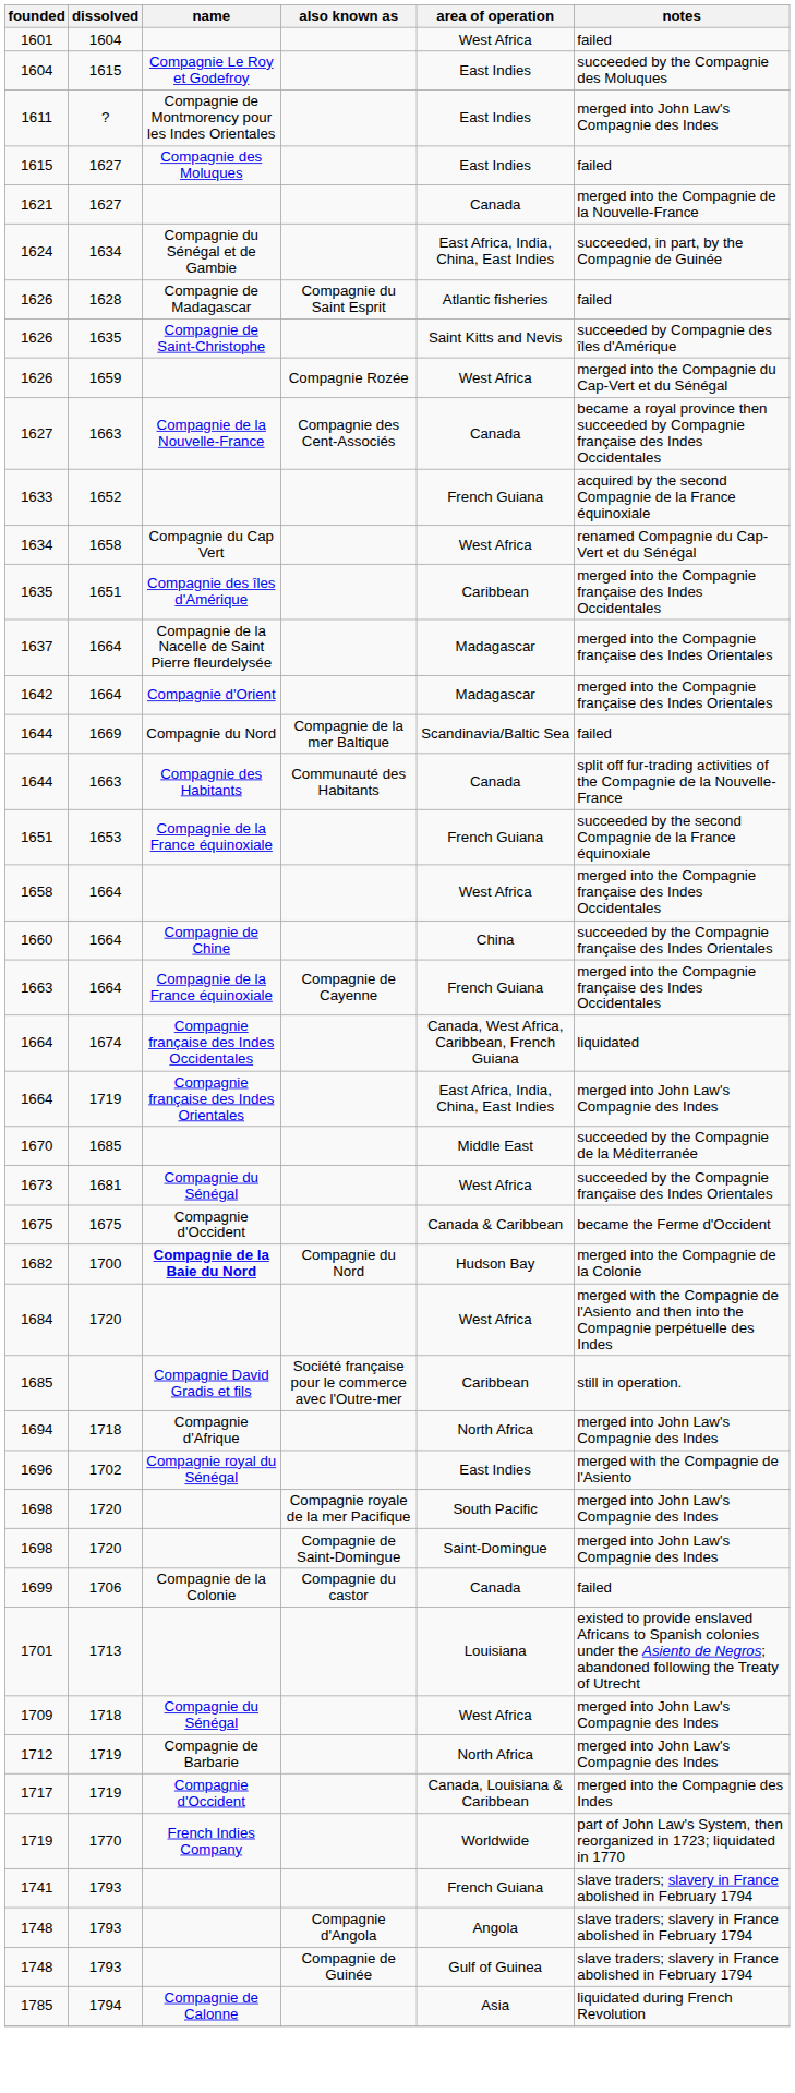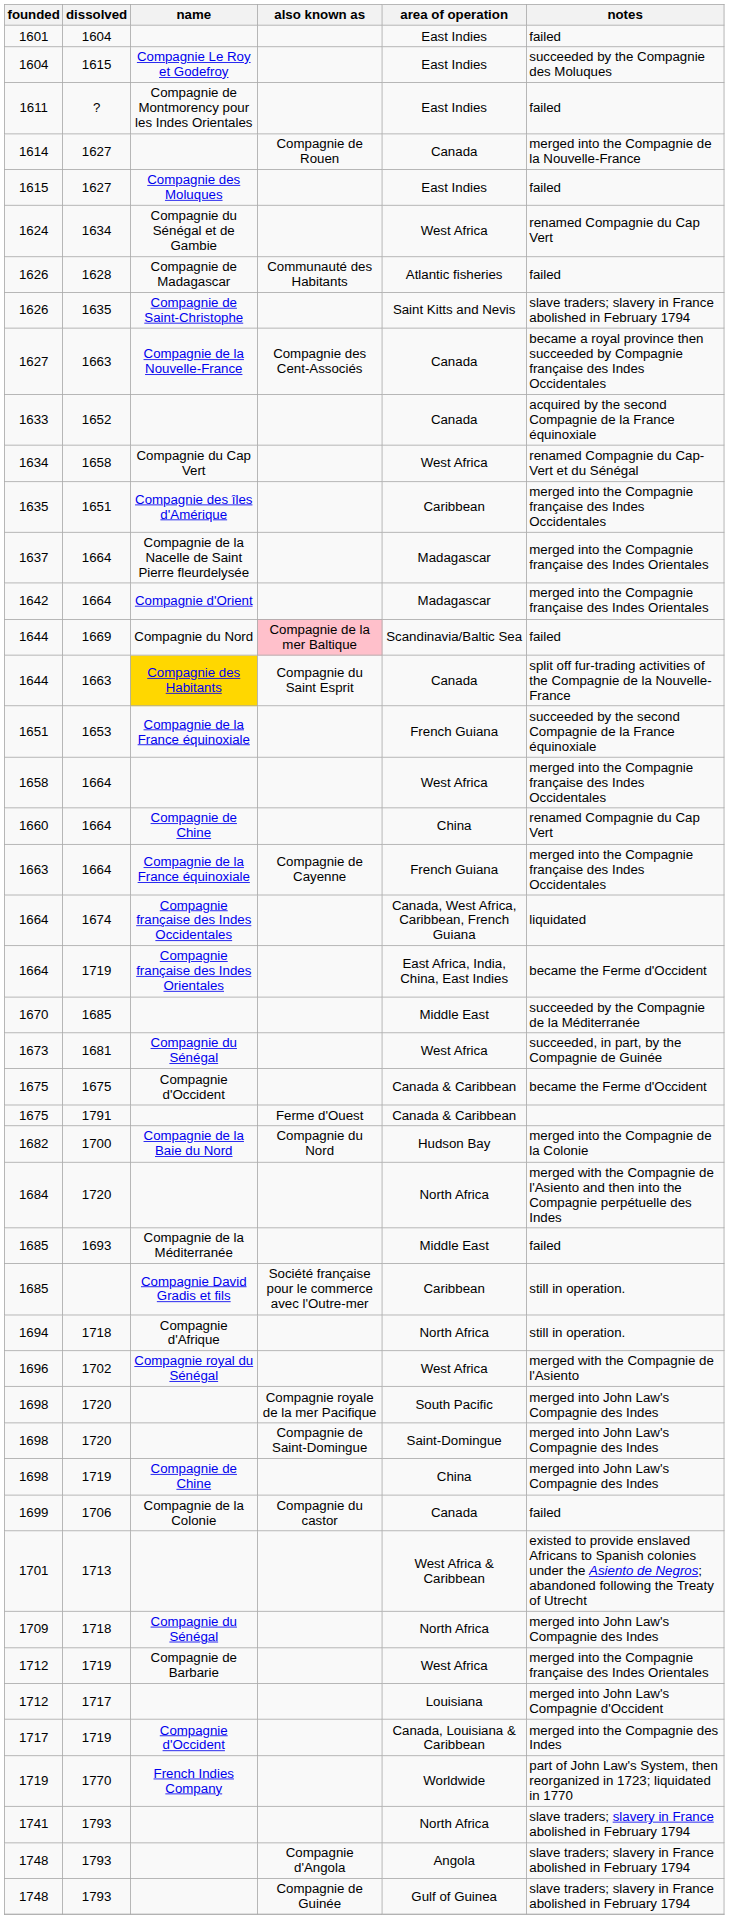 <table class="wikitable sortable" width="auto" style="text-align: center">
 <tr>
 <th>founded</th>
 <th>dissolved</th>
 <th>name</th>
 <th>also known as</th>
 <th>area of operation</th>
 <th>notes</th>
 </tr>
 <tr>
 <td>1601</td>
 <td>1604</td>
 <td></td>
 <td></td>
-<td>West Africa</td>
+<td>East Indies</td>
 <td style="text-align: left">failed</td>
 </tr>
 <tr>
 <td>1604</td>
 <td>1615</td>
 <td><a href='#'>Compagnie Le Roy et Godefroy</a></td>
 <td></td>
 <td>East Indies</td>
 <td style="text-align: left">succeeded by the Compagnie des Moluques</td>
 </tr>
 <tr>
 <td>1611</td>
 <td>?</td>
 <td>Compagnie de Montmorency pour les Indes Orientales</td>
 <td></td>
 <td>East Indies</td>
-<td style="text-align: left">merged into John Law's Compagnie des Indes</td>
+<td style="text-align: left">failed</td>
+</tr>
+<tr>
+<td>1614</td>
+<td>1627</td>
+<td></td>
+<td>Compagnie de Rouen</td>
+<td>Canada</td>
+<td style="text-align: left">merged into the Compagnie de la Nouvelle-France</td>
 </tr>
 <tr>
 <td>1615</td>
 <td>1627</td>
 <td><a href='#'>Compagnie des Moluques</a></td>
 <td></td>
 <td>East Indies</td>
 <td style="text-align: left">failed</td>
 </tr>
 <tr>
-<td>1621</td>
-<td>1627</td>
-<td></td>
-<td></td>
-<td>Canada</td>
-<td style="text-align: left">merged into the Compagnie de la Nouvelle-France</td>
-</tr>
-<tr>
 <td>1624</td>
 <td>1634</td>
 <td>Compagnie du Sénégal et de Gambie</td>
 <td></td>
-<td>East Africa, India, China, East Indies</td>
-<td style="text-align: left">succeeded, in part, by the Compagnie de Guinée</td>
+<td>West Africa</td>
+<td style="text-align: left">renamed Compagnie du Cap Vert</td>
 </tr>
 <tr>
 <td>1626</td>
 <td>1628</td>
 <td>Compagnie de Madagascar</td>
-<td>Compagnie du Saint Esprit</td>
+<td>Communauté des Habitants</td>
 <td>Atlantic fisheries</td>
 <td style="text-align: left">failed</td>
 </tr>
 <tr>
 <td>1626</td>
 <td>1635</td>
 <td><a href='#'>Compagnie de Saint-Christophe</a></td>
 <td></td>
 <td>Saint Kitts and Nevis</td>
-<td style="text-align: left">succeeded by Compagnie des îles d'Amérique</td>
-</tr>
-<tr>
-<td>1626</td>
-<td>1659</td>
-<td></td>
-<td>Compagnie Rozée</td>
-<td>West Africa</td>
-<td style="text-align: left">merged into the Compagnie du Cap-Vert et du Sénégal</td>
+<td style="text-align: left">slave traders; slavery in France abolished in February 1794</td>
 </tr>
 <tr>
 <td>1627</td>
 <td>1663</td>
 <td><a href='#'>Compagnie de la Nouvelle-France</a></td>
 <td>Compagnie des Cent-Associés</td>
 <td>Canada</td>
 <td style="text-align: left">became a royal province then succeeded by Compagnie française des Indes Occidentales</td>
 </tr>
 <tr>
 <td>1633</td>
 <td>1652</td>
 <td></td>
 <td></td>
-<td>French Guiana</td>
+<td>Canada</td>
 <td style="text-align: left">acquired by the second Compagnie de la France équinoxiale</td>
 </tr>
 <tr>
 <td>1634</td>
 <td>1658</td>
 <td>Compagnie du Cap Vert</td>
 <td></td>
 <td>West Africa</td>
 <td style="text-align: left">renamed Compagnie du Cap-Vert et du Sénégal</td>
 </tr>
 <tr>
 <td>1635</td>
 <td>1651</td>
 <td><a href='#'>Compagnie des îles d'Amérique</a></td>
 <td></td>
 <td>Caribbean</td>
 <td style="text-align: left">merged into the Compagnie française des Indes Occidentales</td>
 </tr>
 <tr>
 <td>1637</td>
 <td>1664</td>
 <td>Compagnie de la Nacelle de Saint Pierre fleurdelysée</td>
 <td></td>
 <td>Madagascar</td>
 <td style="text-align: left">merged into the Compagnie française des Indes Orientales</td>
 </tr>
 <tr>
 <td>1642</td>
 <td>1664</td>
 <td><a href='#'>Compagnie d'Orient</a></td>
 <td></td>
 <td>Madagascar</td>
 <td style="text-align: left">merged into the Compagnie française des Indes Orientales</td>
 </tr>
 <tr>
 <td>1644</td>
 <td>1669</td>
 <td>Compagnie du Nord</td>
-<td>Compagnie de la mer Baltique</td>
+<td style="background: pink;">Compagnie de la mer Baltique</td>
 <td>Scandinavia/Baltic Sea</td>
 <td style="text-align: left">failed</td>
 </tr>
 <tr>
 <td>1644</td>
 <td>1663</td>
-<td><a href='#'>Compagnie des Habitants</a></td>
-<td>Communauté des Habitants</td>
+<td style="background: gold;"><a href='#'>Compagnie des Habitants</a></td>
+<td>Compagnie du Saint Esprit</td>
 <td>Canada</td>
 <td style="text-align: left">split off fur-trading activities of the Compagnie de la Nouvelle-France</td>
 </tr>
 <tr>
 <td>1651</td>
 <td>1653</td>
 <td><a href='#'>Compagnie de la France équinoxiale</a></td>
 <td></td>
 <td>French Guiana</td>
 <td style="text-align: left">succeeded by the second Compagnie de la France équinoxiale</td>
 </tr>
 <tr>
 <td>1658</td>
 <td>1664</td>
 <td></td>
 <td></td>
 <td>West Africa</td>
 <td style="text-align: left">merged into the Compagnie française des Indes Occidentales</td>
 </tr>
 <tr>
 <td>1660</td>
 <td>1664</td>
 <td><a href='#'>Compagnie de Chine</a></td>
 <td></td>
 <td>China</td>
-<td style="text-align: left">succeeded by the Compagnie française des Indes Orientales</td>
+<td style="text-align: left">renamed Compagnie du Cap Vert</td>
 </tr>
 <tr>
 <td>1663</td>
 <td>1664</td>
 <td><a href='#'>Compagnie de la France équinoxiale</a></td>
 <td>Compagnie de Cayenne</td>
 <td>French Guiana</td>
 <td style="text-align: left">merged into the Compagnie française des Indes Occidentales</td>
 </tr>
 <tr>
 <td>1664</td>
 <td>1674</td>
 <td><a href='#'>Compagnie française des Indes Occidentales</a></td>
 <td></td>
 <td>Canada, West Africa, Caribbean, French Guiana</td>
 <td style="text-align: left">liquidated</td>
 </tr>
 <tr>
 <td>1664</td>
 <td>1719</td>
 <td><a href='#'>Compagnie française des Indes Orientales</a></td>
 <td></td>
 <td>East Africa, India, China, East Indies</td>
-<td style="text-align: left">merged into John Law's Compagnie des Indes</td>
+<td style="text-align: left">became the Ferme d'Occident</td>
 </tr>
 <tr>
 <td>1670</td>
 <td>1685</td>
 <td></td>
 <td></td>
 <td>Middle East</td>
 <td style="text-align: left">succeeded by the Compagnie de la Méditerranée</td>
 </tr>
 <tr>
 <td>1673</td>
 <td>1681</td>
 <td><a href='#'>Compagnie du Sénégal</a></td>
 <td></td>
 <td>West Africa</td>
-<td style="text-align: left">succeeded by the Compagnie française des Indes Orientales</td>
+<td style="text-align: left">succeeded, in part, by the Compagnie de Guinée</td>
 </tr>
 <tr>
 <td>1675</td>
 <td>1675</td>
 <td>Compagnie d'Occident</td>
 <td></td>
 <td>Canada & Caribbean</td>
 <td style="text-align: left">became the Ferme d'Occident</td>
 </tr>
 <tr>
+<td>1675</td>
+<td>1791</td>
+<td></td>
+<td>Ferme d'Ouest</td>
+<td>Canada & Caribbean</td>
+<td></td>
+</tr>
+<tr>
 <td>1682</td>
 <td>1700</td>
-<td><strong><a href='#'>Compagnie de la Baie du Nord</a></strong></td>
+<td><a href='#'>Compagnie de la Baie du Nord</a></td>
 <td>Compagnie du Nord</td>
 <td>Hudson Bay</td>
 <td style="text-align: left">merged into the Compagnie de la Colonie</td>
 </tr>
 <tr>
 <td>1684</td>
 <td>1720</td>
 <td></td>
 <td></td>
-<td>West Africa</td>
+<td>North Africa</td>
 <td style="text-align: left">merged with the Compagnie de l'Asiento and then into the Compagnie perpétuelle des Indes</td>
+</tr>
+<tr>
+<td>1685</td>
+<td>1693</td>
+<td>Compagnie de la Méditerranée</td>
+<td></td>
+<td>Middle East</td>
+<td style="text-align: left">failed</td>
 </tr>
 <tr>
 <td>1685</td>
 <td></td>
 <td><a href='#'>Compagnie David Gradis et fils</a></td>
 <td>Société française pour le commerce avec l'Outre-mer</td>
 <td>Caribbean</td>
 <td style="text-align: left">still in operation.</td>
 </tr>
 <tr>
 <td>1694</td>
 <td>1718</td>
 <td>Compagnie d'Afrique</td>
 <td></td>
 <td>North Africa</td>
-<td style="text-align: left">merged into John Law's Compagnie des Indes</td>
+<td style="text-align: left">still in operation.</td>
 </tr>
 <tr>
 <td>1696</td>
 <td>1702</td>
 <td><a href='#'>Compagnie royal du Sénégal</a></td>
 <td></td>
-<td>East Indies</td>
+<td>West Africa</td>
 <td style="text-align: left">merged with the Compagnie de l'Asiento</td>
 </tr>
 <tr>
 <td>1698</td>
 <td>1720</td>
 <td></td>
 <td>Compagnie royale de la mer Pacifique</td>
 <td>South Pacific</td>
 <td style="text-align: left">merged into John Law's Compagnie des Indes</td>
 </tr>
 <tr>
 <td>1698</td>
 <td>1720</td>
 <td></td>
 <td>Compagnie de Saint-Domingue</td>
 <td>Saint-Domingue</td>
 <td style="text-align: left">merged into John Law's Compagnie des Indes</td>
 </tr>
 <tr>
+<td>1698</td>
+<td>1719</td>
+<td><a href='#'>Compagnie de Chine</a></td>
+<td></td>
+<td>China</td>
+<td style="text-align: left">merged into John Law's Compagnie des Indes</td>
+</tr>
+<tr>
 <td>1699</td>
 <td>1706</td>
 <td>Compagnie de la Colonie</td>
 <td>Compagnie du castor</td>
 <td>Canada</td>
 <td style="text-align: left">failed</td>
 </tr>
 <tr>
 <td>1701</td>
 <td>1713</td>
 <td></td>
 <td></td>
-<td>Louisiana</td>
+<td>West Africa & Caribbean</td>
 <td style="text-align: left">existed to provide enslaved Africans to Spanish colonies under the <em><a href='#'>Asiento de Negros</a></em>; abandoned following the Treaty of Utrecht</td>
 </tr>
 <tr>
 <td>1709</td>
 <td>1718</td>
 <td><a href='#'>Compagnie du Sénégal</a></td>
 <td></td>
-<td>West Africa</td>
+<td>North Africa</td>
 <td style="text-align: left">merged into John Law's Compagnie des Indes</td>
 </tr>
 <tr>
 <td>1712</td>
 <td>1719</td>
 <td>Compagnie de Barbarie</td>
 <td></td>
-<td>North Africa</td>
-<td style="text-align: left">merged into John Law's Compagnie des Indes</td>
+<td>West Africa</td>
+<td style="text-align: left">merged into the Compagnie française des Indes Orientales</td>
+</tr>
+<tr>
+<td>1712</td>
+<td>1717</td>
+<td></td>
+<td></td>
+<td>Louisiana</td>
+<td style="text-align: left">merged into John Law's Compagnie d'Occident</td>
 </tr>
 <tr>
 <td>1717</td>
 <td>1719</td>
 <td><a href='#'>Compagnie d'Occident</a></td>
 <td></td>
 <td>Canada, Louisiana & Caribbean</td>
 <td style="text-align: left">merged into the Compagnie des Indes</td>
 </tr>
 <tr>
 <td>1719</td>
 <td>1770</td>
 <td><a href='#'>French Indies Company</a></td>
 <td></td>
 <td>Worldwide</td>
 <td style="text-align: left">part of John Law's System, then reorganized in 1723; liquidated in 1770</td>
 </tr>
 <tr>
 <td>1741</td>
 <td>1793</td>
 <td></td>
 <td></td>
-<td>French Guiana</td>
+<td>North Africa</td>
 <td style="text-align: left">slave traders; <a href='#'>slavery in France</a> abolished in February 1794</td>
 </tr>
 <tr>
 <td>1748</td>
 <td>1793</td>
 <td></td>
 <td>Compagnie d'Angola</td>
 <td>Angola</td>
 <td style="text-align: left">slave traders; slavery in France abolished in February 1794</td>
 </tr>
 <tr>
 <td>1748</td>
 <td>1793</td>
 <td></td>
 <td>Compagnie de Guinée</td>
 <td>Gulf of Guinea</td>
 <td style="text-align: left">slave traders; slavery in France abolished in February 1794</td>
 </tr>
 <tr>
-<td>1785</td>
-<td>1794</td>
-<td><a href='#'>Compagnie de Calonne</a></td>
-<td></td>
-<td>Asia</td>
-<td style="text-align: left">liquidated during French Revolution</td>
-</tr>
-<tr>
 </tr>
 </table>
